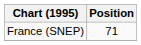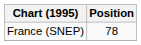 <table class="wikitable sortable">
 <tr>
 <th>Chart (1995)</th>
 <th>Position</th>
 </tr>
 <tr>
 <td>France (SNEP)</td>
-<td align="center">71</td>
+<td align="center">78</td>
 </tr>
 <tr>
 </tr>
 </table>
